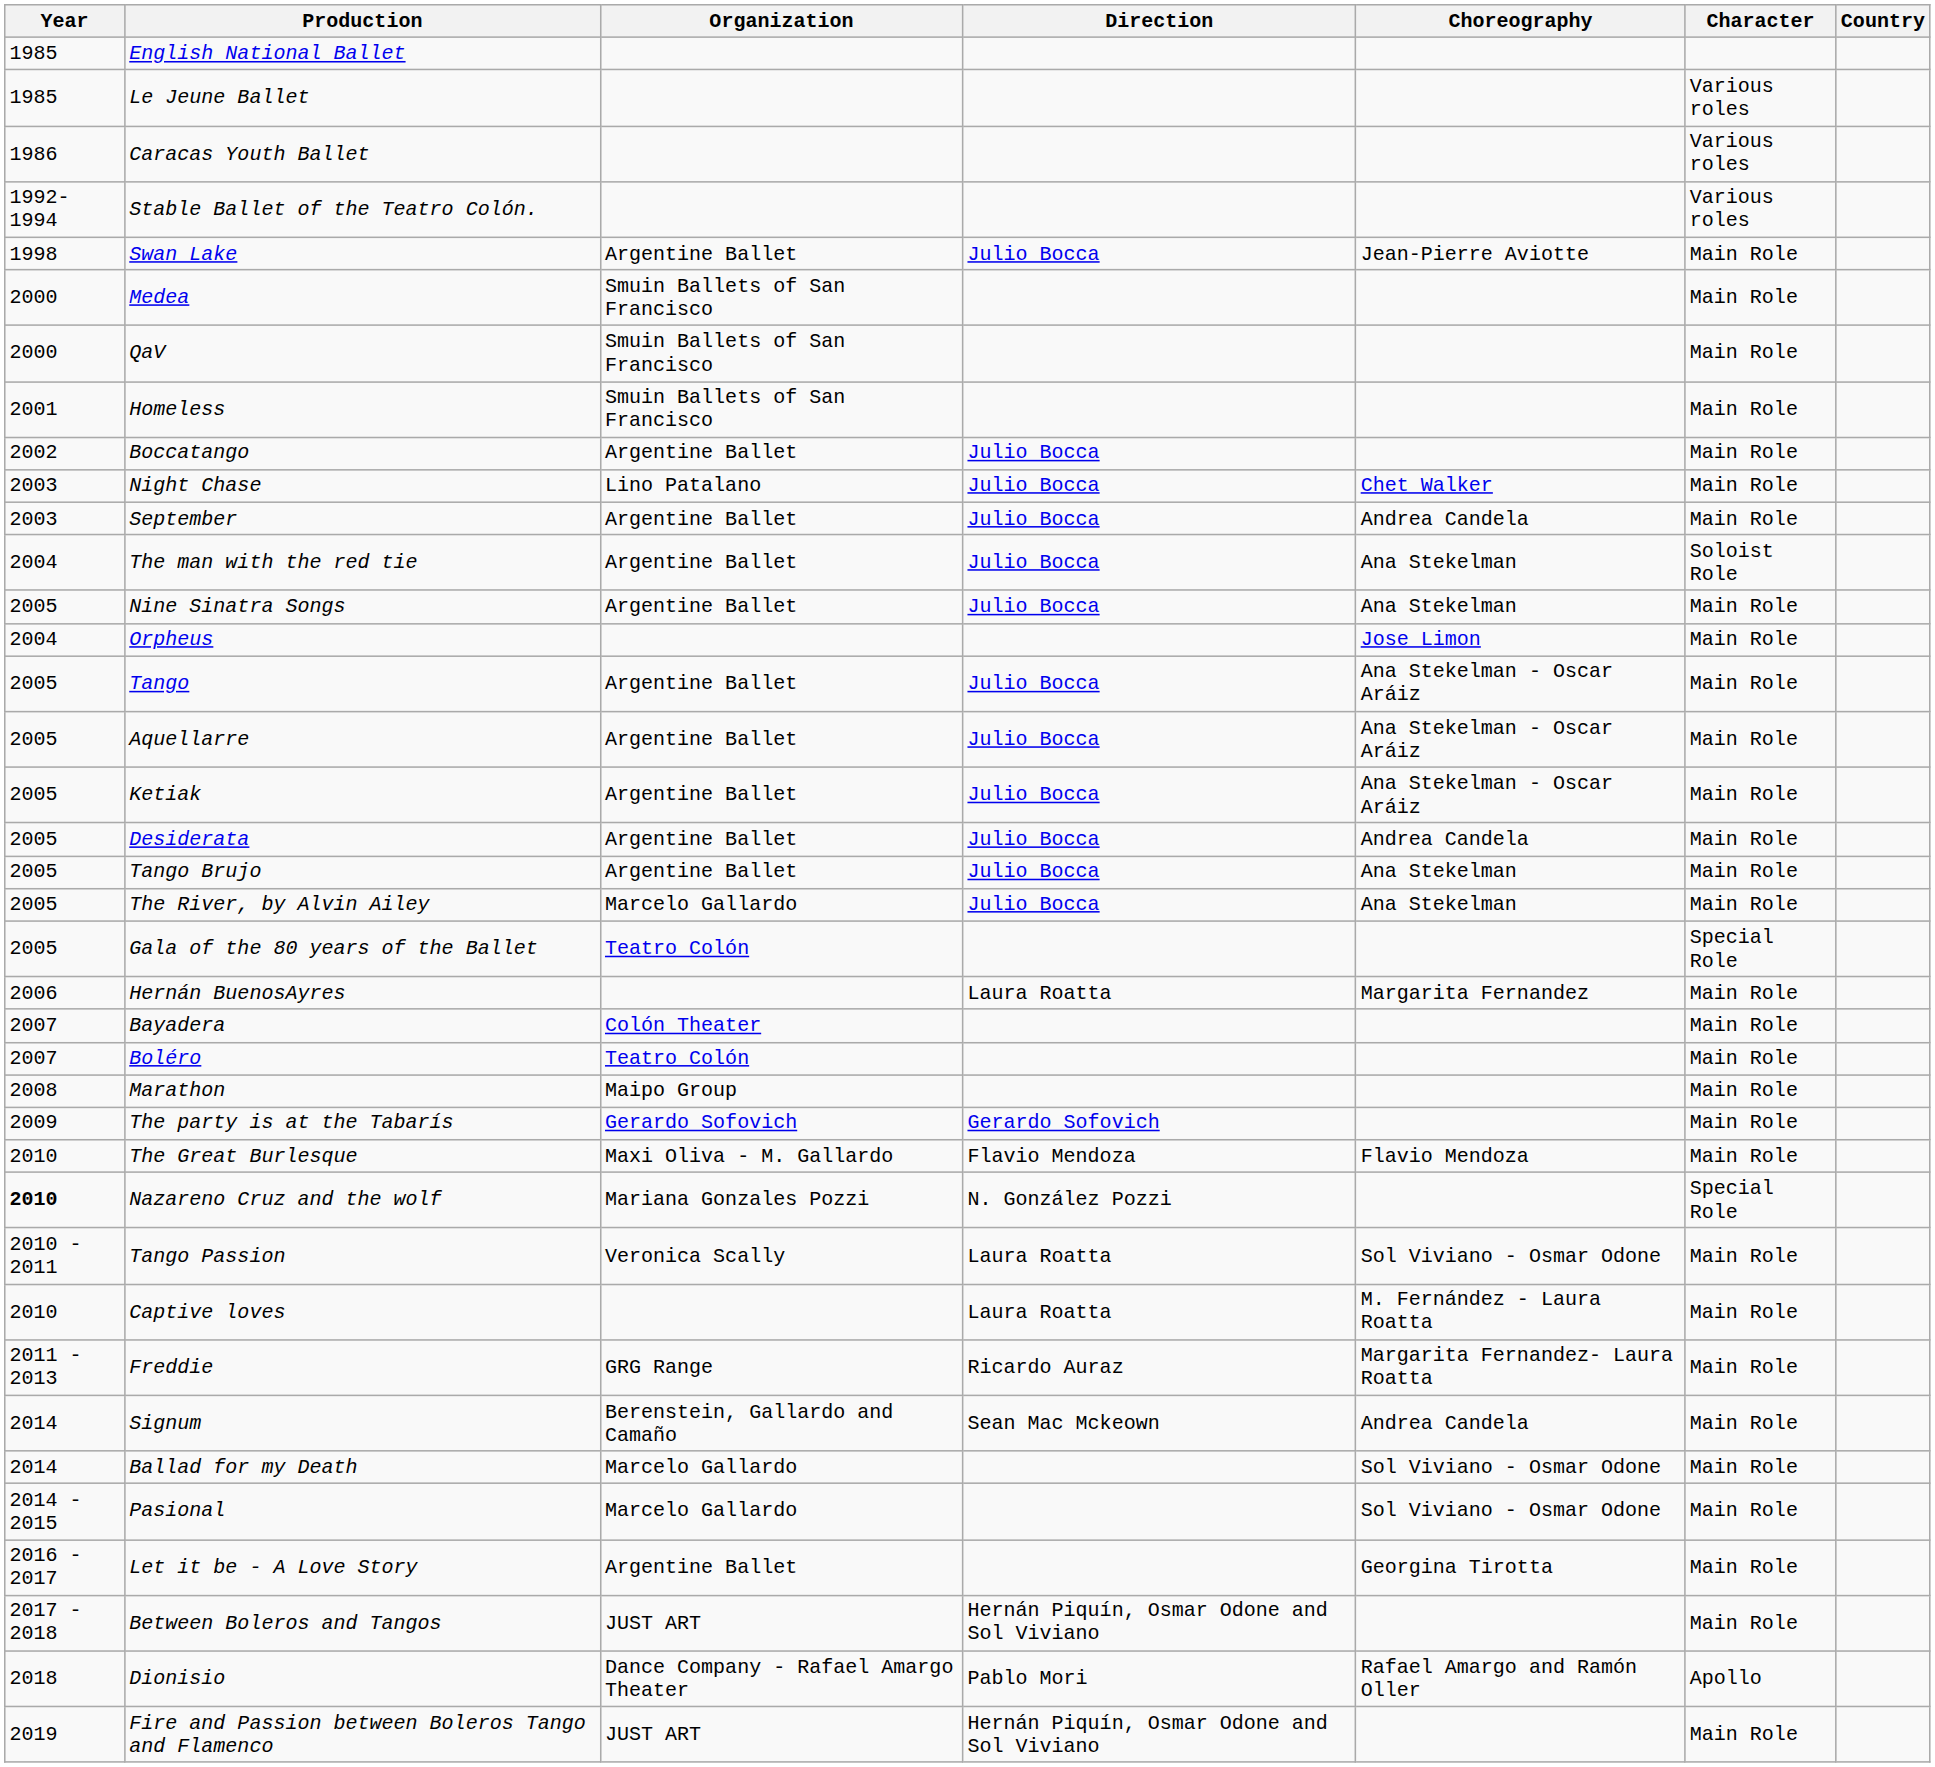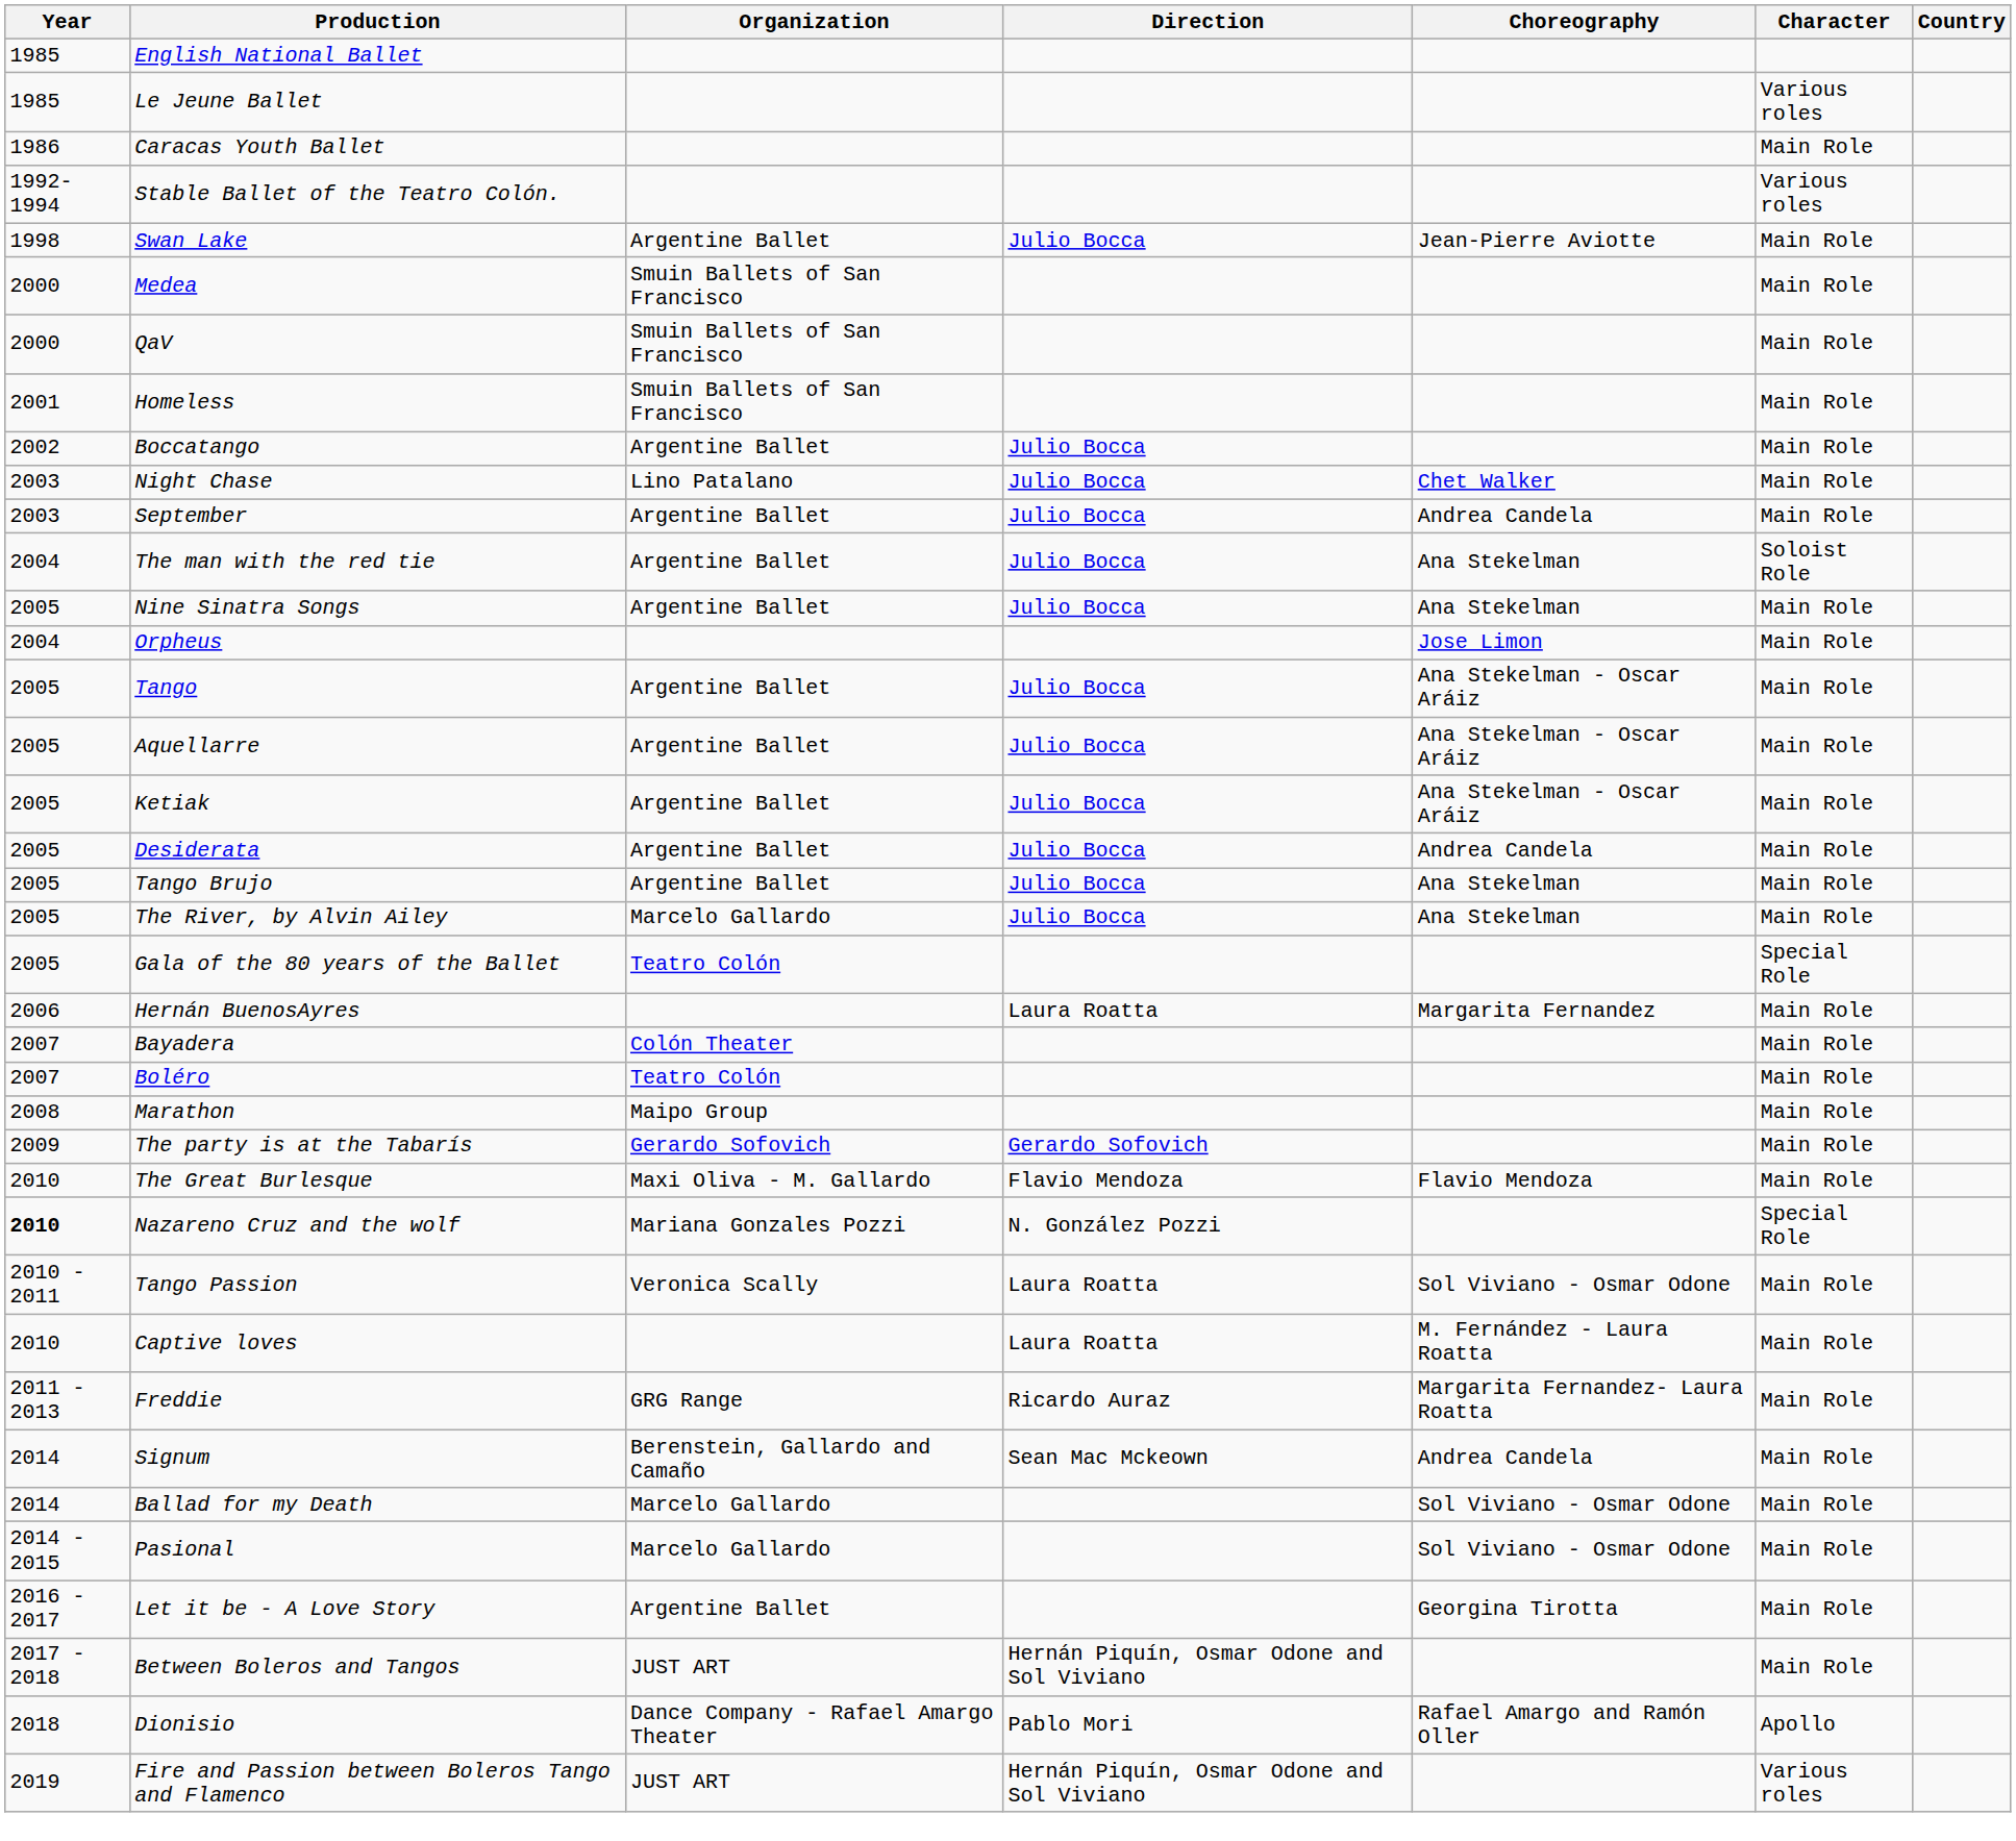 <table class="wikitable">
 <tr>
 <th>Year</th>
 <th>Production</th>
 <th>Organization</th>
 <th>Direction</th>
 <th>Choreography</th>
 <th>Character</th>
 <th>Country</th>
 </tr>
 <tr>
 <td>1985</td>
 <td><em><a href='#'>English National Ballet</a> </em></td>
 <td></td>
 <td></td>
 <td></td>
 <td></td>
 <td></td>
 </tr>
 <tr>
 <td>1985</td>
 <td><em>Le Jeune Ballet </em></td>
 <td></td>
 <td></td>
 <td></td>
 <td>Various roles</td>
 <td></td>
 </tr>
 <tr>
 <td>1986</td>
 <td><em>Caracas Youth Ballet </em></td>
 <td></td>
 <td></td>
 <td></td>
-<td>Various roles</td>
+<td>Main Role</td>
 <td></td>
 </tr>
 <tr>
 <td>1992- 1994</td>
 <td><em>Stable Ballet of the Teatro Colón. </em></td>
 <td></td>
 <td></td>
 <td></td>
 <td>Various roles</td>
 <td></td>
 </tr>
 <tr>
 <td>1998</td>
 <td><em><a href='#'>Swan Lake</a> </em></td>
 <td>Argentine Ballet</td>
 <td><a href='#'>Julio Bocca</a></td>
 <td>Jean-Pierre Aviotte</td>
 <td>Main Role</td>
 <td></td>
 </tr>
 <tr>
 <td>2000</td>
 <td><em><a href='#'>Medea</a> </em></td>
 <td>Smuin Ballets of San Francisco</td>
 <td></td>
 <td></td>
 <td>Main Role</td>
 <td></td>
 </tr>
 <tr>
 <td>2000</td>
 <td><em>QaV </em></td>
 <td>Smuin Ballets of San Francisco</td>
 <td></td>
 <td></td>
 <td>Main Role</td>
 <td></td>
 </tr>
 <tr>
 <td>2001</td>
 <td><em>Homeless</em></td>
 <td>Smuin Ballets of San Francisco</td>
 <td></td>
 <td></td>
 <td>Main Role</td>
 <td></td>
 </tr>
 <tr>
 <td>2002</td>
 <td><em>Boccatango </em></td>
 <td>Argentine Ballet</td>
 <td><a href='#'>Julio Bocca</a></td>
 <td></td>
 <td>Main Role</td>
 <td></td>
 </tr>
 <tr>
 <td>2003</td>
 <td><em>Night Chase </em></td>
 <td>Lino Patalano</td>
 <td><a href='#'>Julio Bocca</a></td>
 <td><a href='#'>Chet Walker</a></td>
 <td>Main Role</td>
 <td></td>
 </tr>
 <tr>
 <td>2003</td>
 <td><em>September</em></td>
 <td>Argentine Ballet</td>
 <td><a href='#'>Julio Bocca</a></td>
 <td>Andrea Candela</td>
 <td>Main Role</td>
 <td></td>
 </tr>
 <tr>
 <td>2004</td>
 <td><em>The man with the red tie </em></td>
 <td>Argentine Ballet</td>
 <td><a href='#'>Julio Bocca</a></td>
 <td>Ana Stekelman</td>
 <td>Soloist Role</td>
 <td></td>
 </tr>
 <tr>
 <td>2005</td>
 <td><em>Nine Sinatra Songs </em></td>
 <td>Argentine Ballet</td>
 <td><a href='#'>Julio Bocca</a></td>
 <td>Ana Stekelman</td>
 <td>Main Role</td>
 <td></td>
 </tr>
 <tr>
 <td>2004</td>
 <td><em><a href='#'>Orpheus</a> </em></td>
 <td></td>
 <td></td>
 <td><a href='#'>Jose Limon</a></td>
 <td>Main Role</td>
 <td></td>
 </tr>
 <tr>
 <td>2005</td>
 <td><em><a href='#'>Tango</a></em></td>
 <td>Argentine Ballet</td>
 <td><a href='#'>Julio Bocca</a></td>
 <td>Ana Stekelman - Oscar Aráiz</td>
 <td>Main Role</td>
 <td></td>
 </tr>
 <tr>
 <td>2005</td>
 <td><em>Aquellarre </em></td>
 <td>Argentine Ballet</td>
 <td><a href='#'>Julio Bocca</a></td>
 <td>Ana Stekelman - Oscar Aráiz</td>
 <td>Main Role</td>
 <td></td>
 </tr>
 <tr>
 <td>2005</td>
 <td><em>Ketiak </em></td>
 <td>Argentine Ballet</td>
 <td><a href='#'>Julio Bocca</a></td>
 <td>Ana Stekelman - Oscar Aráiz</td>
 <td>Main Role</td>
 <td></td>
 </tr>
 <tr>
 <td>2005</td>
 <td><em><a href='#'>Desiderata</a> </em></td>
 <td>Argentine Ballet</td>
 <td><a href='#'>Julio Bocca</a></td>
 <td>Andrea Candela</td>
 <td>Main Role</td>
 <td></td>
 </tr>
 <tr>
 <td>2005</td>
 <td><em>Tango Brujo </em></td>
 <td>Argentine Ballet</td>
 <td><a href='#'>Julio Bocca</a></td>
 <td>Ana Stekelman</td>
 <td>Main Role</td>
 <td></td>
 </tr>
 <tr>
 <td>2005</td>
 <td><em>The River, by Alvin Ailey </em></td>
 <td>Marcelo Gallardo</td>
 <td><a href='#'>Julio Bocca</a></td>
 <td>Ana Stekelman</td>
 <td>Main Role</td>
 <td></td>
 </tr>
 <tr>
 <td>2005</td>
 <td><em> Gala of the 80 years of the Ballet </em></td>
 <td><a href='#'>Teatro Colón</a></td>
 <td></td>
 <td></td>
 <td>Special Role</td>
 <td></td>
 </tr>
 <tr>
 <td>2006</td>
 <td><em>Hernán BuenosAyres</em></td>
 <td></td>
 <td>Laura Roatta</td>
 <td>Margarita Fernandez</td>
 <td>Main Role</td>
 <td></td>
 </tr>
 <tr>
 <td>2007</td>
 <td><em>Bayadera</em></td>
 <td><a href='#'>Colón Theater</a></td>
 <td></td>
 <td></td>
 <td>Main Role</td>
 <td></td>
 </tr>
 <tr>
 <td>2007</td>
 <td><em><a href='#'>Boléro</a> </em></td>
 <td><a href='#'>Teatro Colón</a></td>
 <td></td>
 <td></td>
 <td>Main Role</td>
 <td></td>
 </tr>
 <tr>
 <td>2008</td>
 <td><em>Marathon </em></td>
 <td>Maipo Group</td>
 <td></td>
 <td></td>
 <td>Main Role</td>
 <td></td>
 </tr>
 <tr>
 <td>2009</td>
 <td><em>The party is at the Tabarís</em></td>
 <td><a href='#'>Gerardo Sofovich</a></td>
 <td><a href='#'>Gerardo Sofovich</a></td>
 <td></td>
 <td>Main Role</td>
 <td></td>
 </tr>
 <tr>
 <td>2010</td>
 <td><em>The Great Burlesque</em></td>
 <td>Maxi Oliva - M. Gallardo</td>
 <td>Flavio Mendoza</td>
 <td>Flavio Mendoza</td>
 <td>Main Role</td>
 <td></td>
 </tr>
 <tr>
 <td><strong>2010</strong></td>
 <td><em>Nazareno Cruz and the wolf</em></td>
 <td>Mariana Gonzales Pozzi</td>
 <td>N. González Pozzi</td>
 <td></td>
 <td>Special Role</td>
 <td></td>
 </tr>
 <tr>
 <td>2010 - 2011</td>
 <td><em>Tango Passion</em></td>
 <td>Veronica Scally</td>
 <td>Laura Roatta</td>
 <td>Sol Viviano - Osmar Odone</td>
 <td>Main Role</td>
 <td></td>
 </tr>
 <tr>
 <td>2010</td>
 <td><em>Captive loves</em></td>
 <td></td>
 <td>Laura Roatta</td>
 <td>M. Fernández - Laura Roatta</td>
 <td>Main Role</td>
 <td></td>
 </tr>
 <tr>
 <td>2011 - 2013</td>
 <td><em>Freddie</em></td>
 <td>GRG Range</td>
 <td>Ricardo Auraz</td>
 <td>Margarita Fernandez- Laura Roatta</td>
 <td>Main Role</td>
 <td></td>
 </tr>
 <tr>
 <td>2014</td>
 <td><em>Signum</em></td>
 <td>Berenstein, Gallardo and Camaño</td>
 <td>Sean Mac Mckeown</td>
 <td>Andrea Candela</td>
 <td>Main Role</td>
 <td></td>
 </tr>
 <tr>
 <td>2014</td>
 <td><em>Ballad for my Death</em></td>
 <td>Marcelo Gallardo</td>
 <td></td>
 <td>Sol Viviano - Osmar Odone</td>
 <td>Main Role</td>
 <td></td>
 </tr>
 <tr>
 <td>2014 - 2015</td>
 <td><em>Pasional</em></td>
 <td>Marcelo Gallardo</td>
 <td></td>
 <td>Sol Viviano - Osmar Odone</td>
 <td>Main Role</td>
 <td></td>
 </tr>
 <tr>
 <td>2016 - 2017</td>
 <td><em>Let it be - A Love Story</em></td>
 <td>Argentine Ballet</td>
 <td></td>
 <td>Georgina Tirotta</td>
 <td>Main Role</td>
 <td></td>
 </tr>
 <tr>
 <td>2017 - 2018</td>
 <td><em>Between Boleros and Tangos</em></td>
 <td>JUST ART</td>
 <td>Hernán Piquín, Osmar Odone and Sol Viviano</td>
 <td></td>
 <td>Main Role</td>
 <td></td>
 </tr>
 <tr>
 <td>2018</td>
 <td><em>Dionisio</em></td>
 <td>Dance Company - Rafael Amargo Theater</td>
 <td>Pablo Mori</td>
 <td>Rafael Amargo and Ramón Oller</td>
 <td>Apollo</td>
 <td></td>
 </tr>
 <tr>
 <td>2019</td>
 <td><em>Fire and Passion between Boleros Tango and Flamenco</em></td>
 <td>JUST ART</td>
 <td>Hernán Piquín, Osmar Odone and Sol Viviano</td>
 <td></td>
-<td>Main Role</td>
+<td>Various roles</td>
 <td></td>
 </tr>
 </table>
